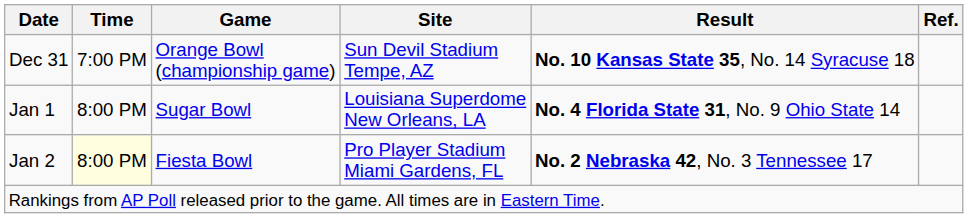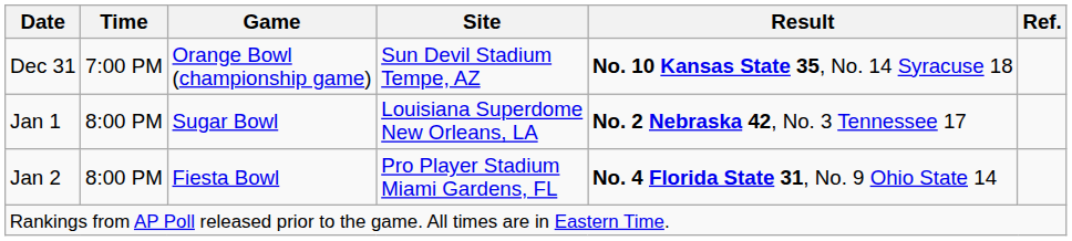 <table class="wikitable" style="font-size:90%;"| ->
 <tr>
 <th>Date</th>
 <th>Time</th>
 <th>Game</th>
 <th>Site</th>
 <th>Result</th>
 <th>Ref.</th>
 </tr>
 <tr>
 <td>Dec 31</td>
 <td>7:00 PM</td>
 <td><a href='#'>Orange Bowl</a> <br> (<a href='#'>championship game</a>)</td>
 <td><a href='#'>Sun Devil Stadium</a><br><a href='#'>Tempe, AZ</a></td>
 <td><strong>No. 10 <a href='#'>Kansas State</a> 35</strong>, No. 14 <a href='#'>Syracuse</a> 18</td>
 <td></td>
 </tr>
 <tr>
 <td>Jan 1</td>
 <td>8:00 PM</td>
 <td><a href='#'>Sugar Bowl</a></td>
 <td><a href='#'>Louisiana Superdome</a><br><a href='#'>New Orleans, LA</a></td>
-<td><strong>No. 4 <a href='#'>Florida State</a> 31</strong>, No. 9 <a href='#'>Ohio State</a> 14</td>
+<td><strong>No. 2 <a href='#'>Nebraska</a> 42</strong>, No. 3 <a href='#'>Tennessee</a> 17</td>
 <td></td>
 </tr>
 <tr>
 <td>Jan 2</td>
-<td style="background: lightyellow;">8:00 PM</td>
+<td>8:00 PM</td>
 <td><a href='#'>Fiesta Bowl</a></td>
 <td><a href='#'>Pro Player Stadium</a><br><a href='#'>Miami Gardens, FL</a></td>
-<td><strong>No. 2 <a href='#'>Nebraska</a> 42</strong>, No. 3 <a href='#'>Tennessee</a> 17</td>
+<td><strong>No. 4 <a href='#'>Florida State</a> 31</strong>, No. 9 <a href='#'>Ohio State</a> 14</td>
 <td></td>
 </tr>
 <tr>
 <td colspan=6 style="font-size:90%;">Rankings from <a href='#'>AP Poll</a> released prior to the game. All times are in <a href='#'>Eastern Time</a>.</td>
 </tr>
 </table>
